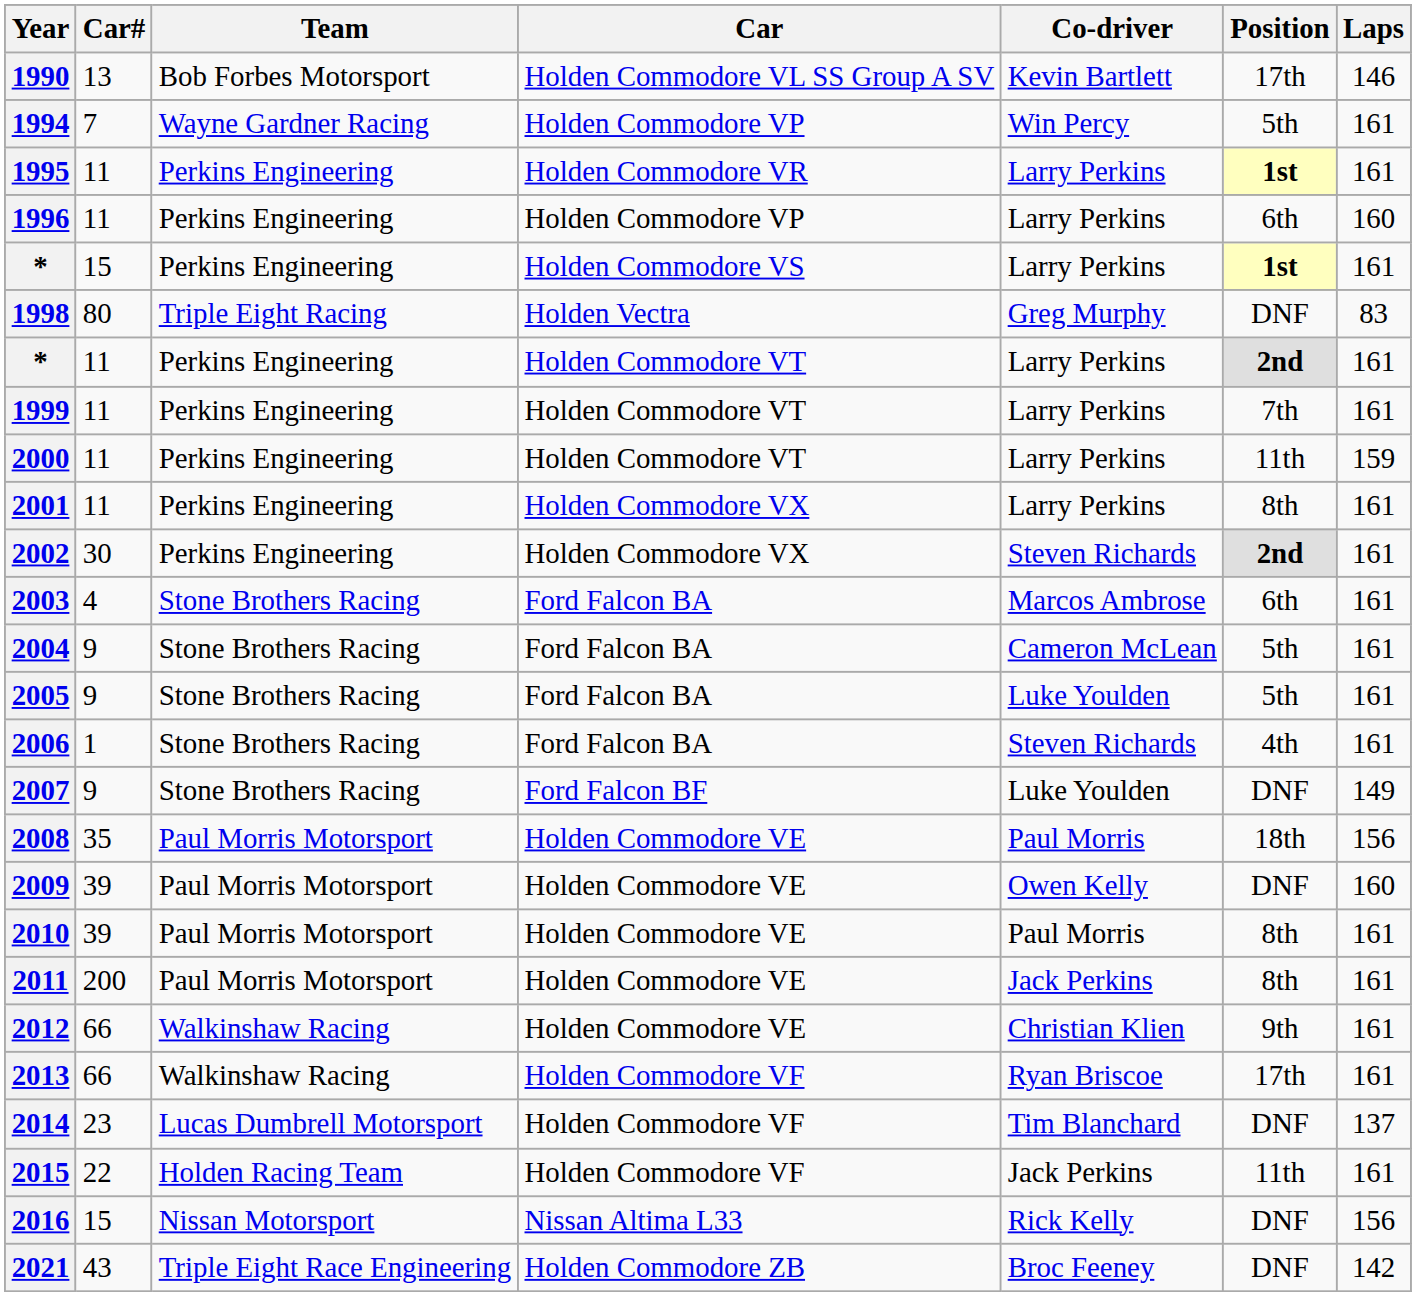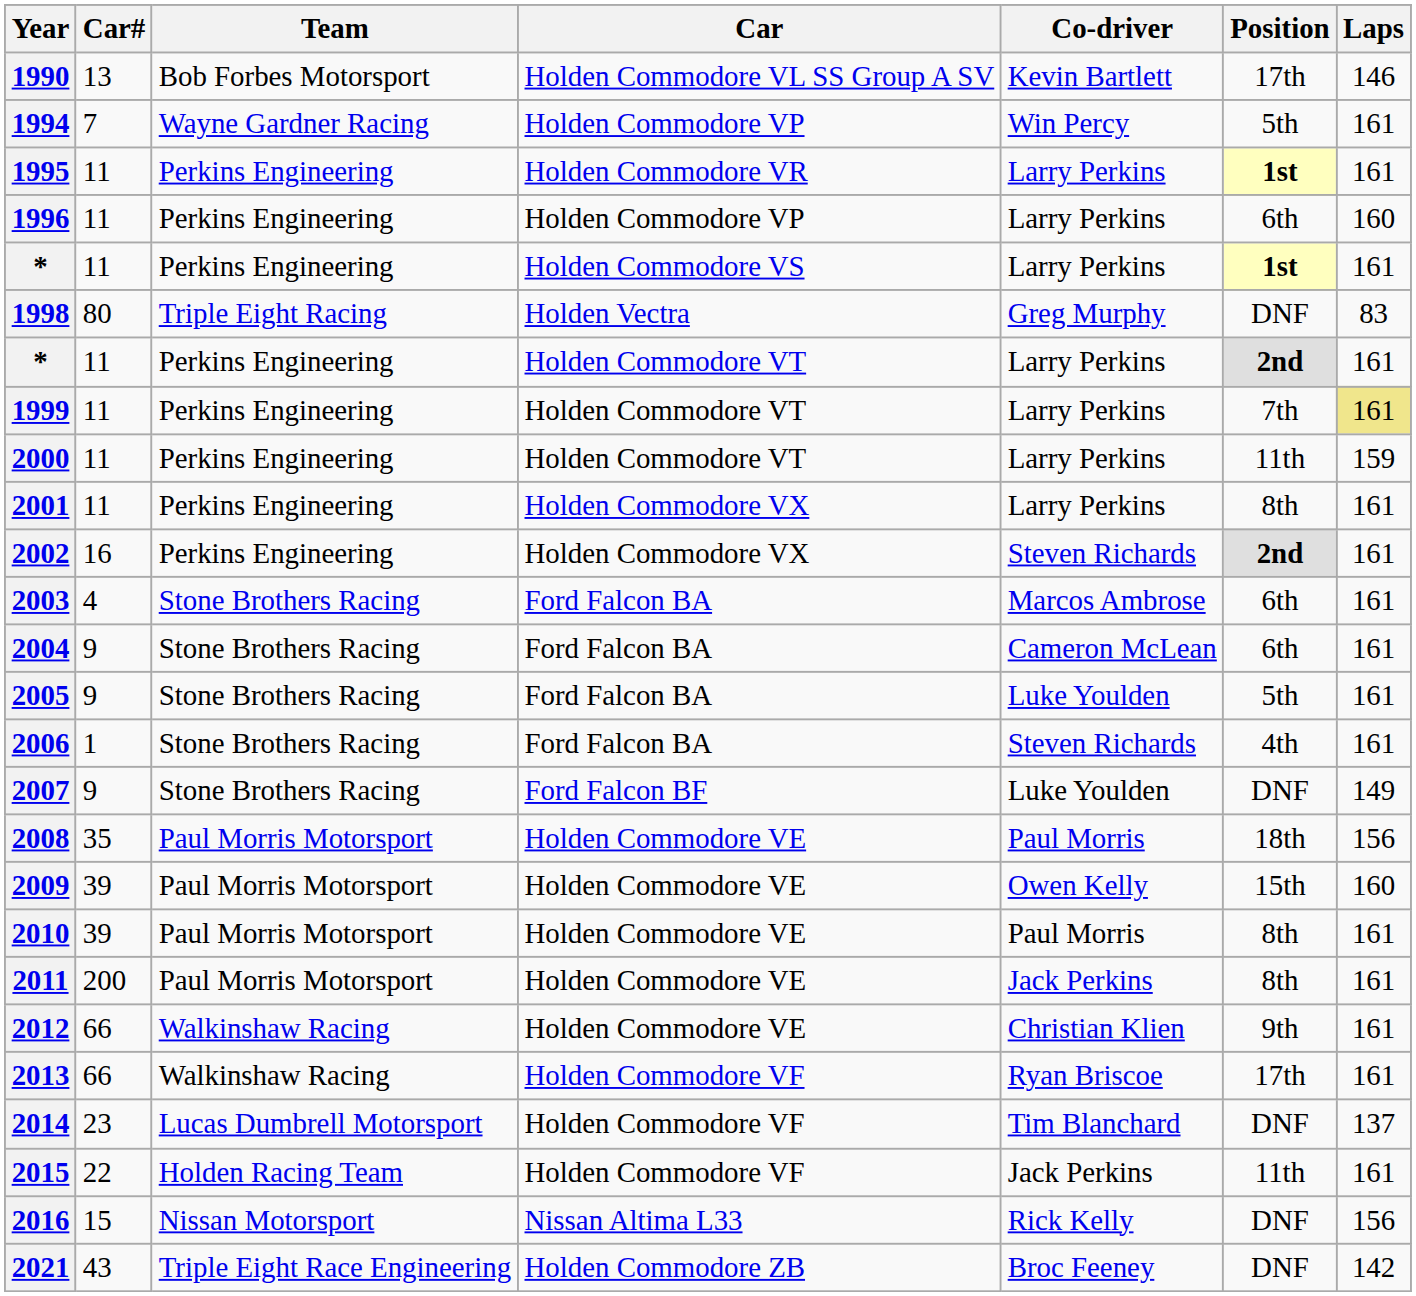 <table class="wikitable" style="font-size: 95%;">
 <tr>
 <th>Year</th>
 <th>Car#</th>
 <th>Team</th>
 <th>Car</th>
 <th>Co-driver</th>
 <th>Position</th>
 <th>Laps</th>
 </tr>
 <tr>
 <th><a href='#'>1990</a></th>
 <td>13</td>
 <td>Bob Forbes Motorsport</td>
 <td><a href='#'>Holden Commodore VL SS Group A SV</a></td>
 <td> <a href='#'>Kevin Bartlett</a></td>
 <td align="center">17th</td>
 <td align="center">146</td>
 </tr>
 <tr>
 <th><a href='#'>1994</a></th>
 <td>7</td>
 <td><a href='#'>Wayne Gardner Racing</a></td>
 <td><a href='#'>Holden Commodore VP</a></td>
 <td> <a href='#'>Win Percy</a></td>
 <td align="center">5th</td>
 <td align="center">161</td>
 </tr>
 <tr>
 <th><a href='#'>1995</a></th>
 <td>11</td>
 <td><a href='#'>Perkins Engineering</a></td>
 <td><a href='#'>Holden Commodore VR</a></td>
 <td> <a href='#'>Larry Perkins</a></td>
 <td align="center" style="background: #ffffbf"><strong>1st</strong></td>
 <td align="center">161</td>
 </tr>
 <tr>
 <th><a href='#'>1996</a></th>
 <td>11</td>
 <td>Perkins Engineering</td>
 <td>Holden Commodore VP</td>
 <td> Larry Perkins</td>
 <td align="center">6th</td>
 <td align="center">160</td>
 </tr>
 <tr>
 <th>*</th>
-<td>15</td>
+<td>11</td>
 <td>Perkins Engineering</td>
 <td><a href='#'>Holden Commodore VS</a></td>
 <td> Larry Perkins</td>
 <td align="center" style="background: #ffffbf"><strong>1st</strong></td>
 <td align="center">161</td>
 </tr>
 <tr>
 <th><a href='#'>1998</a></th>
 <td>80</td>
 <td><a href='#'>Triple Eight Racing</a></td>
 <td><a href='#'>Holden Vectra</a></td>
 <td> <a href='#'>Greg Murphy</a></td>
 <td align="center">DNF</td>
 <td align="center">83</td>
 </tr>
 <tr>
 <th>*</th>
 <td>11</td>
 <td>Perkins Engineering</td>
 <td><a href='#'>Holden Commodore VT</a></td>
 <td> Larry Perkins</td>
 <td align="center" style="background: #dfdfdf"><strong>2nd</strong></td>
 <td align="center">161</td>
 </tr>
 <tr>
 <th><a href='#'>1999</a></th>
 <td>11</td>
 <td>Perkins Engineering</td>
 <td>Holden Commodore VT</td>
 <td> Larry Perkins</td>
 <td align="center">7th</td>
-<td align="center">161</td>
+<td align="center" style="background: khaki;">161</td>
 </tr>
 <tr>
 <th><a href='#'>2000</a></th>
 <td>11</td>
 <td>Perkins Engineering</td>
 <td>Holden Commodore VT</td>
 <td> Larry Perkins</td>
 <td align="center">11th</td>
 <td align="center">159</td>
 </tr>
 <tr>
 <th><a href='#'>2001</a></th>
 <td>11</td>
 <td>Perkins Engineering</td>
 <td><a href='#'>Holden Commodore VX</a></td>
 <td> Larry Perkins</td>
 <td align="center">8th</td>
 <td align="center">161</td>
 </tr>
 <tr>
 <th><a href='#'>2002</a></th>
-<td>30</td>
+<td>16</td>
 <td>Perkins Engineering</td>
 <td>Holden Commodore VX</td>
 <td> <a href='#'>Steven Richards</a></td>
 <td align="center" style="background: #dfdfdf"><strong>2nd</strong></td>
 <td align="center">161</td>
 </tr>
 <tr>
 <th><a href='#'>2003</a></th>
 <td>4</td>
 <td><a href='#'>Stone Brothers Racing</a></td>
 <td><a href='#'>Ford Falcon BA</a></td>
 <td> <a href='#'>Marcos Ambrose</a></td>
 <td align="center">6th</td>
 <td align="center">161</td>
 </tr>
 <tr>
 <th><a href='#'>2004</a></th>
 <td>9</td>
 <td>Stone Brothers Racing</td>
 <td>Ford Falcon BA</td>
 <td> <a href='#'>Cameron McLean</a></td>
-<td align="center">5th</td>
+<td align="center">6th</td>
 <td align="center">161</td>
 </tr>
 <tr>
 <th><a href='#'>2005</a></th>
 <td>9</td>
 <td>Stone Brothers Racing</td>
 <td>Ford Falcon BA</td>
 <td> <a href='#'>Luke Youlden</a></td>
 <td align="center">5th</td>
 <td align="center">161</td>
 </tr>
 <tr>
 <th><a href='#'>2006</a></th>
 <td>1</td>
 <td>Stone Brothers Racing</td>
 <td>Ford Falcon BA</td>
 <td> <a href='#'>Steven Richards</a></td>
 <td align="center">4th</td>
 <td align="center">161</td>
 </tr>
 <tr>
 <th><a href='#'>2007</a></th>
 <td>9</td>
 <td>Stone Brothers Racing</td>
 <td><a href='#'>Ford Falcon BF</a></td>
 <td> Luke Youlden</td>
 <td align="center">DNF</td>
 <td align="center">149</td>
 </tr>
 <tr>
 <th><a href='#'>2008</a></th>
 <td>35</td>
 <td><a href='#'>Paul Morris Motorsport</a></td>
 <td><a href='#'>Holden Commodore VE</a></td>
 <td> <a href='#'>Paul Morris</a></td>
 <td align="center">18th</td>
 <td align="center">156</td>
 </tr>
 <tr>
 <th><a href='#'>2009</a></th>
 <td>39</td>
 <td>Paul Morris Motorsport</td>
 <td>Holden Commodore VE</td>
 <td> <a href='#'>Owen Kelly</a></td>
-<td align="center">DNF</td>
+<td align="center">15th</td>
 <td align="center">160</td>
 </tr>
 <tr>
 <th><a href='#'>2010</a></th>
 <td>39</td>
 <td>Paul Morris Motorsport</td>
 <td>Holden Commodore VE</td>
 <td> Paul Morris</td>
 <td align="center">8th</td>
 <td align="center">161</td>
 </tr>
 <tr>
 <th><a href='#'>2011</a></th>
 <td>200</td>
 <td>Paul Morris Motorsport</td>
 <td>Holden Commodore VE</td>
 <td> <a href='#'>Jack Perkins</a></td>
 <td align="center">8th</td>
 <td align="center">161</td>
 </tr>
 <tr>
 <th><a href='#'>2012</a></th>
 <td>66</td>
 <td><a href='#'>Walkinshaw Racing</a></td>
 <td>Holden Commodore VE</td>
 <td> <a href='#'>Christian Klien</a></td>
 <td align="center">9th</td>
 <td align="center">161</td>
 </tr>
 <tr>
 <th><a href='#'>2013</a></th>
 <td>66</td>
 <td>Walkinshaw Racing</td>
 <td><a href='#'>Holden Commodore VF</a></td>
 <td> <a href='#'>Ryan Briscoe</a></td>
 <td align="center">17th</td>
 <td align="center">161</td>
 </tr>
 <tr>
 <th><a href='#'>2014</a></th>
 <td>23</td>
 <td><a href='#'>Lucas Dumbrell Motorsport</a></td>
 <td>Holden Commodore VF</td>
 <td> <a href='#'>Tim Blanchard</a></td>
 <td align="center">DNF</td>
 <td align="center">137</td>
 </tr>
 <tr>
 <th><a href='#'>2015</a></th>
 <td>22</td>
 <td><a href='#'>Holden Racing Team</a></td>
 <td>Holden Commodore VF</td>
 <td> Jack Perkins</td>
 <td align="center">11th</td>
 <td align="center">161</td>
 </tr>
 <tr>
 <th><a href='#'>2016</a></th>
 <td>15</td>
 <td><a href='#'>Nissan Motorsport</a></td>
 <td><a href='#'>Nissan Altima L33</a></td>
 <td> <a href='#'>Rick Kelly</a></td>
 <td align="center">DNF</td>
 <td align="center">156</td>
 </tr>
 <tr>
 <th><a href='#'>2021</a></th>
 <td>43</td>
 <td><a href='#'>Triple Eight Race Engineering</a></td>
 <td><a href='#'>Holden Commodore ZB</a></td>
 <td> <a href='#'>Broc Feeney</a></td>
 <td align="center">DNF</td>
 <td align="center">142</td>
 </tr>
 </table>
